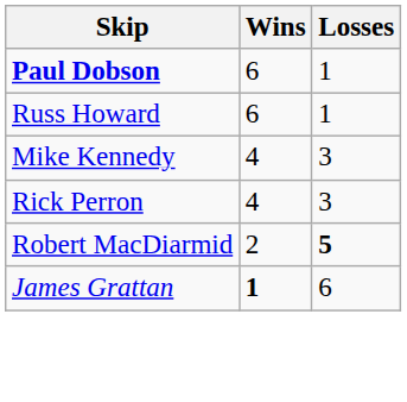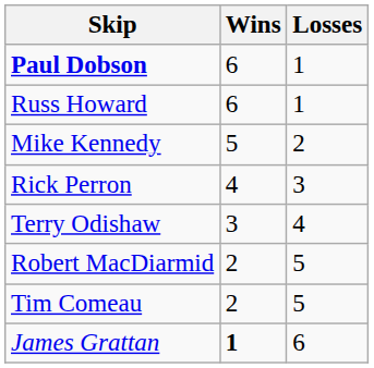 <table class="wikitable">
 <tr>
 <th>Skip</th>
 <th>Wins</th>
 <th>Losses</th>
 </tr>
 <tr>
 <td><strong><a href='#'>Paul Dobson</a></strong></td>
 <td>6</td>
 <td>1</td>
 </tr>
 <tr>
 <td><a href='#'>Russ Howard</a></td>
 <td>6</td>
 <td>1</td>
 </tr>
 <tr>
 <td><a href='#'>Mike Kennedy</a></td>
-<td>4</td>
-<td>3</td>
+<td>5</td>
+<td>2</td>
 </tr>
 <tr>
 <td><a href='#'>Rick Perron</a></td>
 <td>4</td>
 <td>3</td>
 </tr>
 <tr>
+<td><a href='#'>Terry Odishaw</a></td>
+<td>3</td>
+<td>4</td>
+</tr>
+<tr>
 <td><a href='#'>Robert MacDiarmid</a></td>
 <td>2</td>
-<td><strong>5</strong></td>
+<td>5</td>
+</tr>
+<tr>
+<td><a href='#'>Tim Comeau</a></td>
+<td>2</td>
+<td>5</td>
 </tr>
 <tr>
 <td><em><a href='#'>James Grattan</a></em></td>
 <td><strong>1</strong></td>
 <td>6</td>
 </tr>
 </table>
